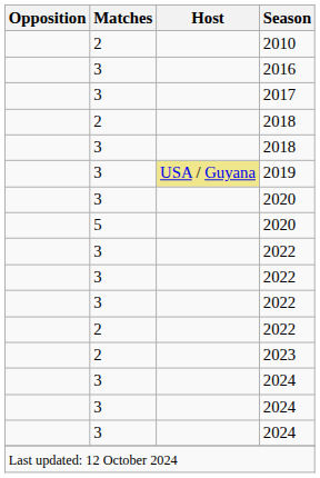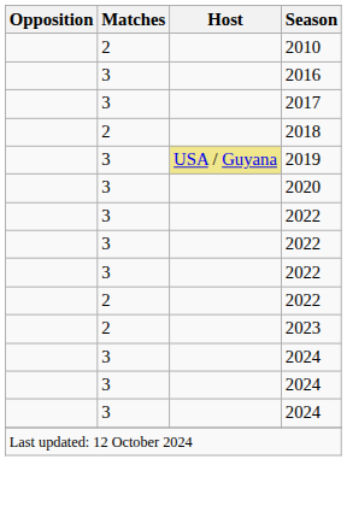 <table class="wikitable plainrowheaders sortable">
 <tr>
 <th scope=col>Opposition</th>
 <th scope=col style="text-align:center">Matches</th>
 <th scope=col>Host</th>
 <th scope=col style="text-align:center">Season</th>
 </tr>
 <tr>
 <td></td>
 <td>2</td>
 <td></td>
 <td>2010</td>
 </tr>
 <tr>
 <td></td>
 <td>3</td>
 <td></td>
 <td>2016</td>
 </tr>
 <tr>
 <td></td>
 <td>3</td>
 <td></td>
 <td>2017</td>
 </tr>
 <tr>
 <td></td>
 <td>2</td>
 <td></td>
 <td>2018</td>
 </tr>
 <tr>
 <td></td>
 <td>3</td>
-<td></td>
-<td>2018</td>
-</tr>
-<tr>
-<td></td>
-<td>3</td>
 <td style="background: khaki;"> <a href='#'>USA</a> /  <a href='#'>Guyana</a></td>
 <td>2019</td>
 </tr>
 <tr>
 <td></td>
 <td>3</td>
-<td></td>
-<td>2020</td>
-</tr>
-<tr>
-<td></td>
-<td>5</td>
 <td></td>
 <td>2020</td>
 </tr>
 <tr>
 <td></td>
 <td>3</td>
 <td></td>
 <td>2022</td>
 </tr>
 <tr>
 <td></td>
 <td>3</td>
 <td></td>
 <td>2022</td>
 </tr>
 <tr>
 <td></td>
 <td>3</td>
 <td></td>
 <td>2022</td>
 </tr>
 <tr>
 <td></td>
 <td>2</td>
 <td></td>
 <td>2022</td>
 </tr>
 <tr>
 <td></td>
 <td>2</td>
 <td></td>
 <td>2023</td>
 </tr>
 <tr>
 <td></td>
 <td>3</td>
 <td></td>
 <td>2024</td>
 </tr>
 <tr>
 <td></td>
 <td>3</td>
 <td></td>
 <td>2024</td>
 </tr>
 <tr>
 <td></td>
 <td>3</td>
 <td></td>
 <td>2024</td>
 </tr>
 <tr>
 </tr>
 <tr class=sortbottom>
 <td colspan="4"><small>Last updated: 12 October 2024</small></td>
 </tr>
 </table>
